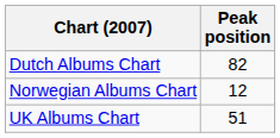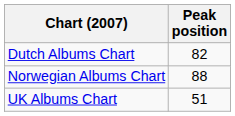 <table class="wikitable sortable">
 <tr>
 <th>Chart (2007)</th>
 <th>Peak<br>position</th>
 </tr>
 <tr>
 <td align="left"><a href='#'>Dutch Albums Chart</a></td>
 <td style="text-align:center;">82</td>
 </tr>
 <tr>
 <td align="left"><a href='#'>Norwegian Albums Chart</a></td>
-<td style="text-align:center;">12</td>
+<td style="text-align:center;">88</td>
 </tr>
 <tr>
 <td align="left"><a href='#'>UK Albums Chart</a></td>
 <td style="text-align:center;">51</td>
 </tr>
 </table>
